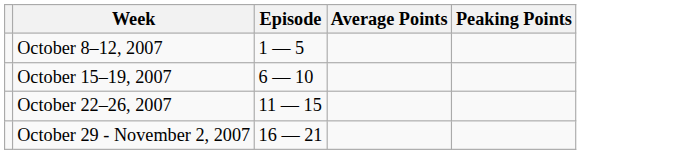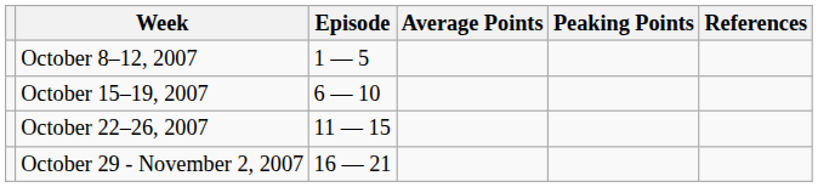 <table class="wikitable">
 <tr>
 <th></th>
 <th>Week</th>
 <th>Episode</th>
 <th>Average Points</th>
 <th>Peaking Points</th>
+<th>References</th>
 </tr>
 <tr>
 <td></td>
 <td>October 8–12, 2007</td>
 <td>1 — 5</td>
+<td></td>
 <td></td>
 <td></td>
 </tr>
 <tr>
 <td></td>
 <td>October 15–19, 2007</td>
 <td>6 — 10</td>
 <td></td>
 <td></td>
+<td></td>
 </tr>
 <tr>
 <td></td>
 <td>October 22–26, 2007</td>
 <td>11 — 15</td>
+<td></td>
 <td></td>
 <td></td>
 </tr>
 <tr>
 <td></td>
 <td>October 29 - November 2, 2007</td>
 <td>16 — 21</td>
 <td></td>
 <td></td>
+<td></td>
 </tr>
 </table>
